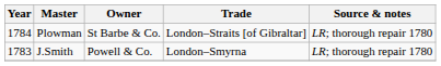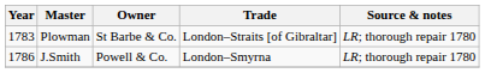 <table class=" wikitable">
 <tr>
 <th>Year</th>
 <th>Master</th>
 <th>Owner</th>
 <th>Trade</th>
 <th>Source & notes</th>
 </tr>
 <tr>
-<td>1784</td>
+<td>1783</td>
 <td>Plowman</td>
 <td>St Barbe & Co.</td>
 <td>London–Straits [of Gibraltar]</td>
 <td><em>LR</em>; thorough repair 1780</td>
 </tr>
 <tr>
-<td>1783</td>
+<td>1786</td>
 <td>J.Smith</td>
 <td>Powell & Co.</td>
 <td>London–Smyrna</td>
 <td><em>LR</em>; thorough repair 1780</td>
 </tr>
 <tr>
 </tr>
 </table>
